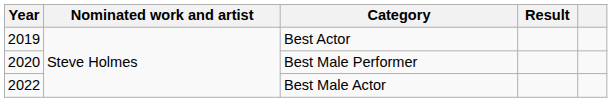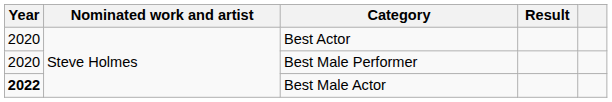 <table class="wikitable" style="width:75%;">
 <tr>
 <th width=5%>Year</th>
 <th style="width:40%;">Nominated work and artist</th>
 <th style="width:40%;">Category</th>
 <th style="width:10%;">Result</th>
 <th width=5%></th>
 </tr>
 <tr>
-<td>2019</td>
+<td>2020</td>
 <td rowspan="3">Steve Holmes</td>
 <td>Best Actor</td>
 <td></td>
 <td style="text-align:center;"></td>
 </tr>
 <tr>
 <td>2020</td>
 <td>Best Male Performer</td>
 <td></td>
 <td style="text-align:center;"></td>
 </tr>
 <tr>
-<td>2022</td>
+<td><strong>2022</strong></td>
 <td>Best Male Actor</td>
 <td></td>
 <td style="text-align:center;"></td>
 </tr>
 </table>
